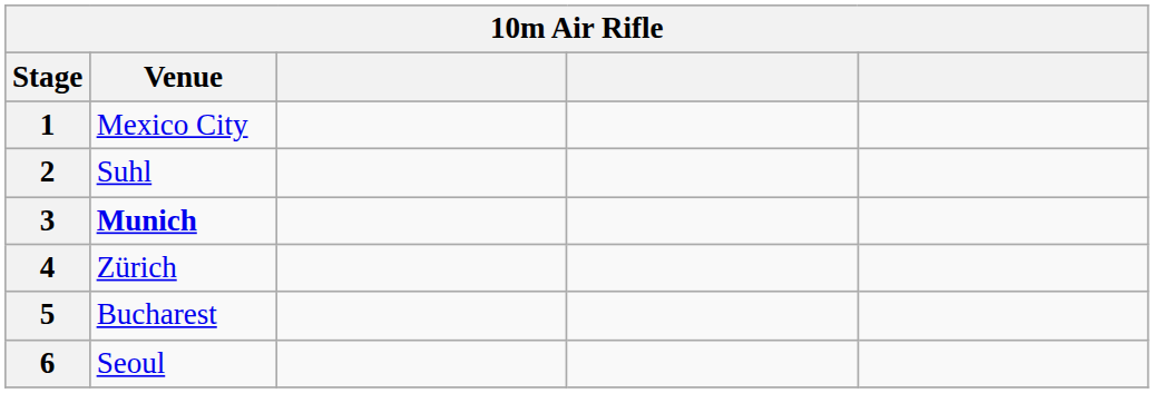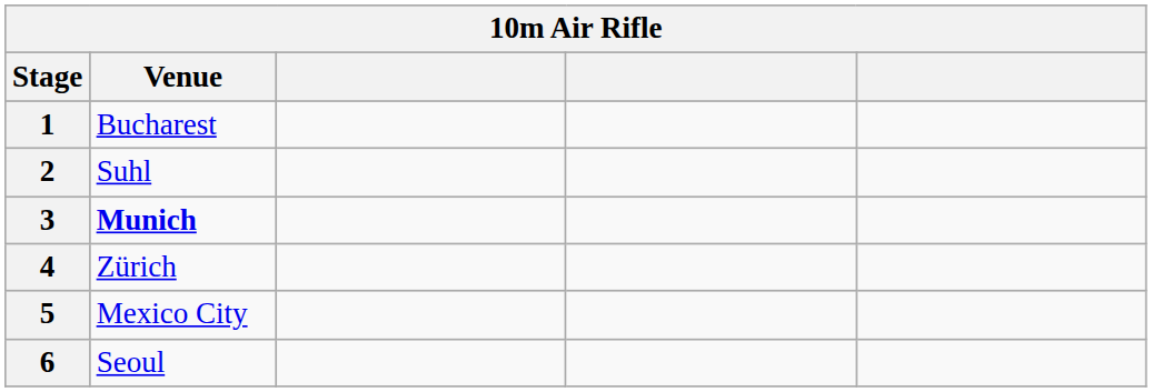 <table class="wikitable">
 <tr>
 <th colspan="5">10m Air Rifle</th>
 </tr>
 <tr>
 <th>Stage</th>
 <th width=110>Venue</th>
 <th width=240></th>
 <th width=240></th>
 <th width=240></th>
 </tr>
 <tr>
 <th>1</th>
-<td> <a href='#'>Mexico City</a></td>
+<td> <a href='#'>Bucharest</a></td>
 <td></td>
 <td></td>
 <td></td>
 </tr>
 <tr>
 <th>2</th>
 <td> <a href='#'>Suhl</a></td>
 <td></td>
 <td></td>
 <td></td>
 </tr>
 <tr>
 <th>3</th>
 <td><strong> <a href='#'>Munich</a></strong></td>
 <td></td>
 <td></td>
 <td></td>
 </tr>
 <tr>
 <th>4</th>
 <td> <a href='#'>Zürich</a></td>
 <td></td>
 <td></td>
 <td></td>
 </tr>
 <tr>
 <th>5</th>
-<td> <a href='#'>Bucharest</a></td>
+<td> <a href='#'>Mexico City</a></td>
 <td></td>
 <td></td>
 <td></td>
 </tr>
 <tr>
 <th>6</th>
 <td> <a href='#'>Seoul</a></td>
 <td></td>
 <td></td>
 <td></td>
 </tr>
 </table>
